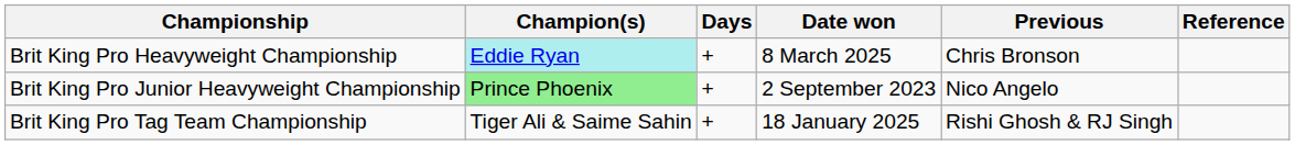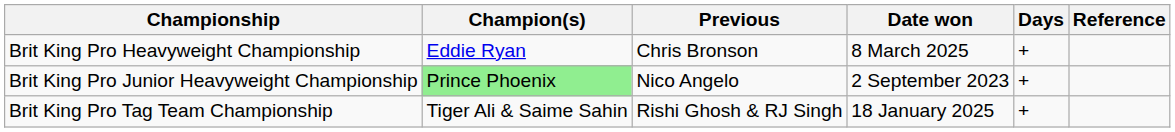 <table class="wikitable">
 <tr>
 <th>Championship</th>
 <th>Champion(s)</th>
+<th>Previous</th>
+<th>Date won</th>
 <th>Days</th>
-<th>Date won</th>
-<th>Previous</th>
 <th>Reference</th>
 </tr>
 <tr>
 <td>Brit King Pro Heavyweight Championship</td>
-<td style="background: paleturquoise;"><a href='#'>Eddie Ryan</a></td>
+<td><a href='#'>Eddie Ryan</a></td>
+<td>Chris Bronson</td>
+<td>8 March 2025</td>
 <td>+</td>
-<td>8 March 2025</td>
-<td>Chris Bronson</td>
 <td></td>
 </tr>
 <tr>
 <td>Brit King Pro Junior Heavyweight Championship</td>
 <td style="background: lightgreen;">Prince Phoenix</td>
+<td>Nico Angelo</td>
+<td>2 September 2023</td>
 <td>+</td>
-<td>2 September 2023</td>
-<td>Nico Angelo</td>
 <td></td>
 </tr>
 <tr>
 <td>Brit King Pro Tag Team Championship</td>
 <td>Tiger Ali & Saime Sahin</td>
+<td>Rishi Ghosh & RJ Singh</td>
+<td>18 January 2025</td>
 <td>+</td>
-<td>18 January 2025</td>
-<td>Rishi Ghosh & RJ Singh</td>
 <td></td>
 </tr>
 </table>
